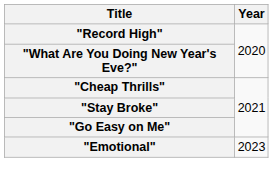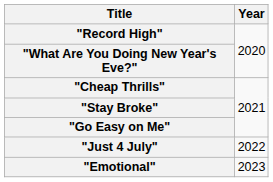 <table class="wikitable plainrowheaders" style="text-align:center">
 <tr>
 <th style="width:18em;">Title</th>
 <th>Year</th>
 </tr>
 <tr>
 <th scope="row">"Record High"</th>
 <td rowspan="2">2020</td>
 </tr>
 <tr>
 <th scope="row">"What Are You Doing New Year's Eve?"</th>
 </tr>
 <tr>
 <th scope="row">"Cheap Thrills"</th>
 <td rowspan="3">2021</td>
 </tr>
 <tr>
 <th scope="row">"Stay Broke"</th>
 </tr>
 <tr>
 <th scope="row">"Go Easy on Me"</th>
 </tr>
 <tr>
+<th scope="row">"Just 4 July"</th>
+<td>2022</td>
+</tr>
+<tr>
 <th scope="row">"Emotional"</th>
 <td>2023</td>
 </tr>
 </table>
